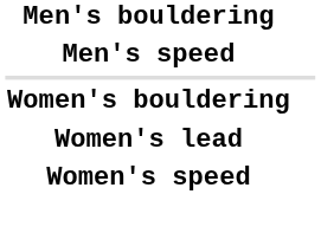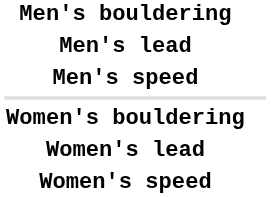 <table>
 <tr>
 <th scope="row">Men's bouldering</th>
+<td></td>
+<td></td>
+<td></td>
+</tr>
+<tr>
+<th scope="row">Men's lead</th>
 <td></td>
 <td></td>
 <td></td>
 </tr>
 <tr>
 <th scope="row">Men's speed</th>
 <td></td>
 <td></td>
 <td></td>
 </tr>
 <tr bgcolor=#DDDDDD>
 <td colspan=4></td>
 </tr>
 <tr>
 <th scope="row">Women's bouldering</th>
 <td></td>
 <td></td>
 <td></td>
 </tr>
 <tr>
 <th scope="row">Women's lead</th>
 <td></td>
 <td></td>
 <td></td>
 </tr>
 <tr>
 <th scope="row">Women's speed</th>
 <td></td>
 <td></td>
 <td></td>
 </tr>
 </table>
